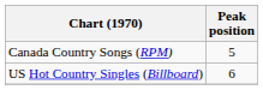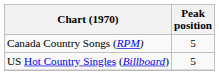 <table class="wikitable sortable">
 <tr>
 <th align="left">Chart (1970)</th>
 <th align="center">Peak<br>position</th>
 </tr>
 <tr>
 <td align="left">Canada Country Songs (<em><a href='#'>RPM</a>)</em></td>
 <td align="center">5</td>
 </tr>
 <tr>
 <td align="left">US <a href='#'>Hot Country Singles</a> (<em><a href='#'>Billboard</a></em>)</td>
-<td align="center">6</td>
+<td align="center">5</td>
 </tr>
 <tr>
 </tr>
 </table>
